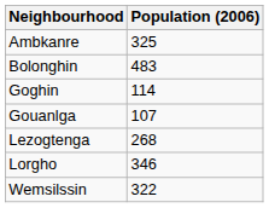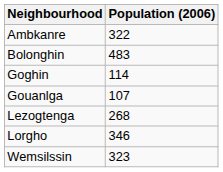 <table class="wikitable">
 <tr>
 <th>Neighbourhood</th>
 <th>Population (2006)</th>
 </tr>
 <tr>
 <td>Ambkanre</td>
-<td>325</td>
+<td>322</td>
 </tr>
 <tr>
 <td>Bolonghin</td>
 <td>483</td>
 </tr>
 <tr>
 <td>Goghin</td>
 <td>114</td>
 </tr>
 <tr>
 <td>Gouanlga</td>
 <td>107</td>
 </tr>
 <tr>
 <td>Lezogtenga</td>
 <td>268</td>
 </tr>
 <tr>
 <td>Lorgho</td>
 <td>346</td>
 </tr>
 <tr>
 <td>Wemsilssin</td>
-<td>322</td>
+<td>323</td>
 </tr>
 </table>
